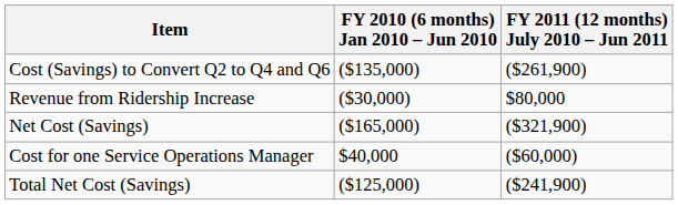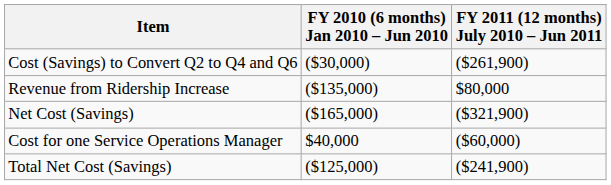 <table class="wikitable">
 <tr>
 <th>Item</th>
 <th>FY 2010 (6 months)<br>Jan 2010 – Jun 2010</th>
 <th>FY 2011 (12 months)<br>July 2010 – Jun 2011</th>
 </tr>
 <tr>
 <td>Cost (Savings) to Convert Q2 to Q4 and Q6</td>
-<td>($135,000)</td>
+<td>($30,000)</td>
 <td>($261,900)</td>
 </tr>
 <tr>
 <td>Revenue from Ridership Increase</td>
-<td>($30,000)</td>
+<td>($135,000)</td>
 <td>$80,000</td>
 </tr>
 <tr>
 <td>Net Cost (Savings)</td>
 <td>($165,000)</td>
 <td>($321,900)</td>
 </tr>
 <tr>
 <td>Cost for one Service Operations Manager</td>
 <td>$40,000</td>
 <td>($60,000)</td>
 </tr>
 <tr>
 <td>Total Net Cost (Savings)</td>
 <td>($125,000)</td>
 <td>($241,900)</td>
 </tr>
 </table>
